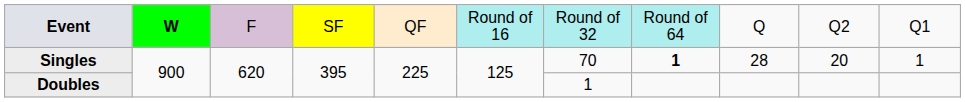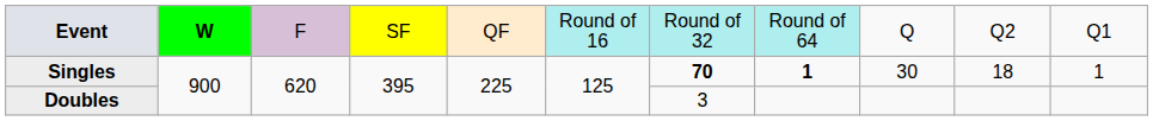 <table class=wikitable style=font-size:90%;text-align:center>
 <tr>
 <td style="width:130px; background:#dfe2e9;"><strong>Event</strong></td>
 <td style="width:80px; background:lime;"><strong>W</strong></td>
 <td style="width:85px; background:thistle;">F</td>
 <td style="width:85px; background:#ff0;">SF</td>
 <td style="width:85px; background:#ffebcd;">QF</td>
 <td style="width:85px; background:#afeeee;">Round of 16</td>
 <td style="width:85px; background:#afeeee;">Round of 32</td>
 <td style="width:85px; background:#afeeee;">Round of 64</td>
 <td width=85>Q</td>
 <td width=85>Q2</td>
 <td width=85>Q1</td>
 </tr>
 <tr>
 <th style="background:#ededed;">Singles</th>
 <td rowspan=2>900</td>
 <td rowspan=2>620</td>
 <td rowspan=2>395</td>
 <td rowspan=2>225</td>
 <td rowspan=2>125</td>
-<td>70</td>
+<td><strong>70</strong></td>
 <td><strong>1</strong></td>
-<td>28</td>
-<td>20</td>
+<td>30</td>
+<td>18</td>
 <td>1</td>
 </tr>
 <tr>
 <th style="background:#ededed;">Doubles</th>
-<td>1</td>
+<td>3</td>
 <td></td>
 <td></td>
 <td></td>
 <td></td>
 </tr>
 </table>
